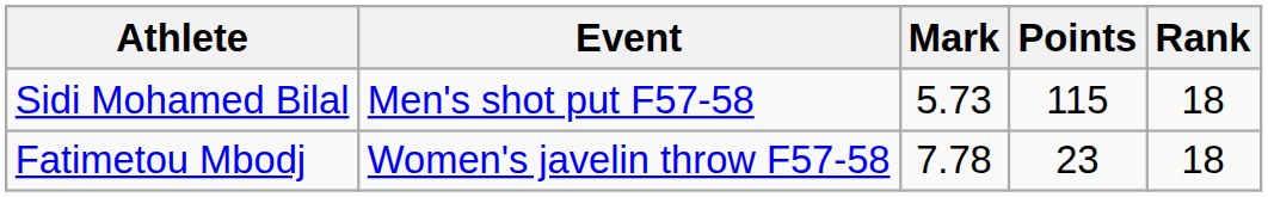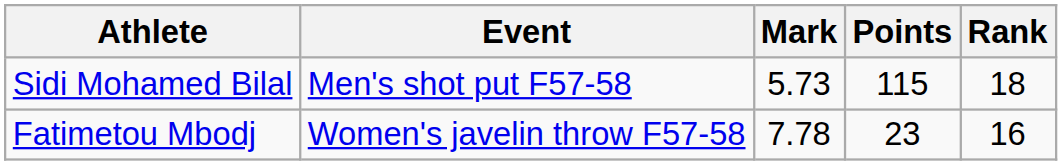 <table class="wikitable" style="font-size:90%">
 <tr>
 <th>Athlete</th>
 <th>Event</th>
 <th>Mark</th>
 <th>Points</th>
 <th>Rank</th>
 </tr>
 <tr align=center>
 <td align=left><a href='#'>Sidi Mohamed Bilal</a></td>
 <td align=left><a href='#'>Men's shot put F57-58</a></td>
 <td>5.73</td>
 <td>115</td>
 <td>18</td>
 </tr>
 <tr align=center>
 <td align=left><a href='#'>Fatimetou Mbodj</a></td>
 <td align=left><a href='#'>Women's javelin throw F57-58</a></td>
 <td>7.78</td>
 <td>23</td>
-<td>18</td>
+<td>16</td>
 </tr>
 </table>
